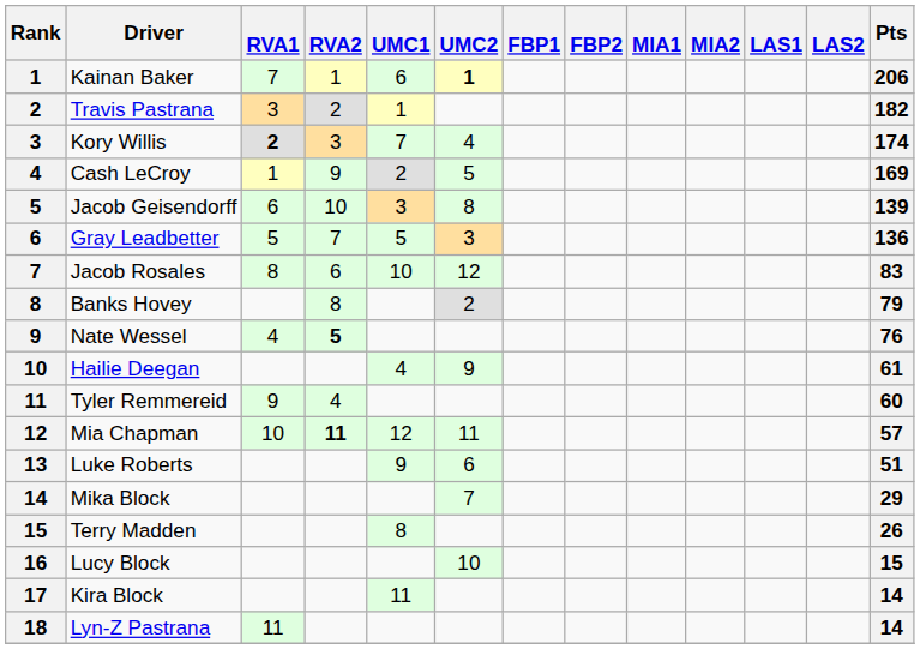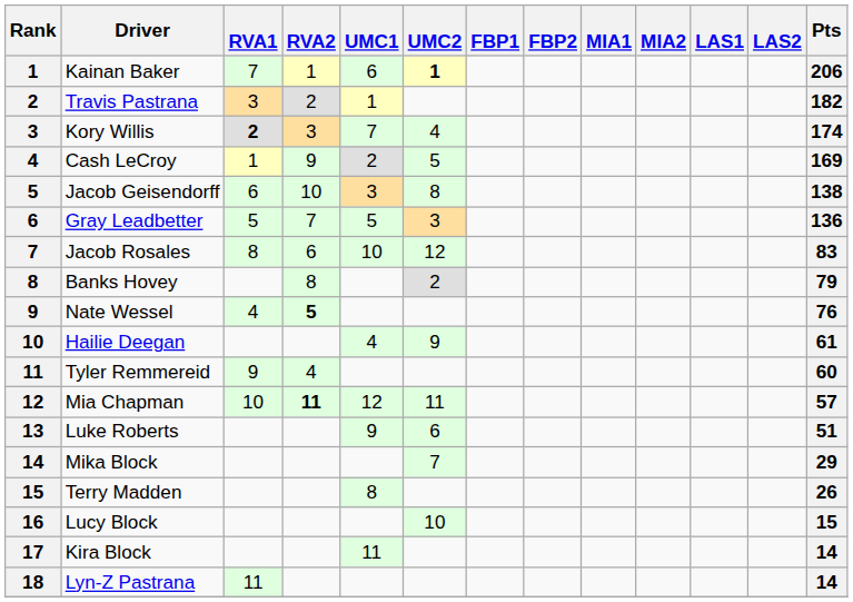 <table class="wikitable" style="font-size: 85%; text-align:center">
 <tr>
 <th>Rank</th>
 <th>Driver</th>
 <th><br><a href='#'>RVA1</a></th>
 <th><br><a href='#'>RVA2</a></th>
 <th><br><a href='#'>UMC1</a></th>
 <th><br><a href='#'>UMC2</a></th>
 <th><br><a href='#'>FBP1</a></th>
 <th><br><a href='#'>FBP2</a></th>
 <th><br><a href='#'>MIA1</a></th>
 <th><br><a href='#'>MIA2</a></th>
 <th><br><a href='#'>LAS1</a></th>
 <th><br><a href='#'>LAS2</a></th>
 <th>Pts</th>
 </tr>
 <tr>
 <th>1</th>
 <td align="left"> Kainan Baker</td>
 <td style="background:#dfffdf;">7</td>
 <td style="background:#ffffbf;">1</td>
 <td style="background:#dfffdf;">6</td>
 <td style="background:#ffffbf;"><strong>1</strong></td>
 <td></td>
 <td></td>
 <td></td>
 <td></td>
 <td></td>
 <td></td>
 <th>206</th>
 </tr>
 <tr>
 <th>2</th>
 <td align="left"> <a href='#'>Travis Pastrana</a></td>
 <td style="background:#FFDF9F;">3</td>
 <td style="background:#DFDFDF;">2</td>
 <td style="background:#ffffbf;">1</td>
 <td></td>
 <td></td>
 <td></td>
 <td></td>
 <td></td>
 <td></td>
 <td></td>
 <th>182</th>
 </tr>
 <tr>
 <th>3</th>
 <td align=left> Kory Willis</td>
 <td style="background:#DFDFDF;"><strong>2</strong></td>
 <td style="background:#FFDF9F;">3</td>
 <td style="background:#dfffdf;">7</td>
 <td style="background:#dfffdf;">4</td>
 <td></td>
 <td></td>
 <td></td>
 <td></td>
 <td></td>
 <td></td>
 <th>174</th>
 </tr>
 <tr>
 <th>4</th>
 <td align=left> Cash LeCroy</td>
 <td style="background:#ffffbf;">1</td>
 <td style="background:#dfffdf;">9</td>
 <td style="background:#DFDFDF;">2</td>
 <td style="background:#dfffdf;">5</td>
 <td></td>
 <td></td>
 <td></td>
 <td></td>
 <td></td>
 <td></td>
 <th>169</th>
 </tr>
 <tr>
 <th>5</th>
 <td align="left"> Jacob Geisendorff</td>
 <td style="background:#dfffdf;">6</td>
 <td style="background:#dfffdf;">10</td>
 <td style="background:#FFDF9F;">3</td>
 <td style="background:#dfffdf;">8</td>
 <td></td>
 <td></td>
 <td></td>
 <td></td>
 <td></td>
 <td></td>
-<th>139</th>
+<th>138</th>
 </tr>
 <tr>
 <th>6</th>
 <td align="left"> <a href='#'>Gray Leadbetter</a></td>
 <td style="background:#dfffdf;">5</td>
 <td style="background:#dfffdf;">7</td>
 <td style="background:#dfffdf;">5</td>
 <td style="background:#FFDF9F;">3</td>
 <td></td>
 <td></td>
 <td></td>
 <td></td>
 <td></td>
 <td></td>
 <th>136</th>
 </tr>
 <tr>
 <th>7</th>
 <td align="left"> Jacob Rosales</td>
 <td style="background:#dfffdf;">8</td>
 <td style="background:#dfffdf;">6</td>
 <td style="background:#dfffdf;">10</td>
 <td style="background:#dfffdf;">12</td>
 <td></td>
 <td></td>
 <td></td>
 <td></td>
 <td></td>
 <td></td>
 <th>83</th>
 </tr>
 <tr>
 <th>8</th>
 <td align="left"> Banks Hovey</td>
 <td></td>
 <td style="background:#dfffdf;">8</td>
 <td></td>
 <td style="background:#DFDFDF;">2</td>
 <td></td>
 <td></td>
 <td></td>
 <td></td>
 <td></td>
 <td></td>
 <th>79</th>
 </tr>
 <tr>
 <th>9</th>
 <td align="left"> Nate Wessel</td>
 <td style="background:#dfffdf;">4</td>
 <td style="background:#dfffdf;"><strong>5</strong></td>
 <td></td>
 <td></td>
 <td></td>
 <td></td>
 <td></td>
 <td></td>
 <td></td>
 <td></td>
 <th>76</th>
 </tr>
 <tr>
 <th>10</th>
 <td align="left"> <a href='#'>Hailie Deegan</a></td>
 <td></td>
 <td></td>
 <td style="background:#dfffdf;">4</td>
 <td style="background:#dfffdf;">9</td>
 <td></td>
 <td></td>
 <td></td>
 <td></td>
 <td></td>
 <td></td>
 <th>61</th>
 </tr>
 <tr>
 <th>11</th>
 <td align="left"> Tyler Remmereid</td>
 <td style="background:#dfffdf;">9</td>
 <td style="background:#dfffdf;">4</td>
 <td></td>
 <td></td>
 <td></td>
 <td></td>
 <td></td>
 <td></td>
 <td></td>
 <td></td>
 <th>60</th>
 </tr>
 <tr>
 <th>12</th>
 <td align="left"> Mia Chapman</td>
 <td style="background:#dfffdf;">10</td>
 <td style="background:#dfffdf;"><strong>11</strong></td>
 <td style="background:#dfffdf;">12</td>
 <td style="background:#dfffdf;">11</td>
 <td></td>
 <td></td>
 <td></td>
 <td></td>
 <td></td>
 <td></td>
 <th>57</th>
 </tr>
 <tr>
 <th>13</th>
 <td align="left"> Luke Roberts</td>
 <td></td>
 <td></td>
 <td style="background:#dfffdf;">9</td>
 <td style="background:#dfffdf;">6</td>
 <td></td>
 <td></td>
 <td></td>
 <td></td>
 <td></td>
 <td></td>
 <th>51</th>
 </tr>
 <tr>
 <th>14</th>
 <td align="left"> Mika Block</td>
 <td></td>
 <td></td>
 <td></td>
 <td style="background:#dfffdf;">7</td>
 <td></td>
 <td></td>
 <td></td>
 <td></td>
 <td></td>
 <td></td>
 <th>29</th>
 </tr>
 <tr>
 <th>15</th>
 <td align="left"> Terry Madden</td>
 <td></td>
 <td></td>
 <td style="background:#dfffdf;">8</td>
 <td></td>
 <td></td>
 <td></td>
 <td></td>
 <td></td>
 <td></td>
 <td></td>
 <th>26</th>
 </tr>
 <tr>
 <th>16</th>
 <td align="left"> Lucy Block</td>
 <td></td>
 <td></td>
 <td></td>
 <td style="background:#dfffdf;">10</td>
 <td></td>
 <td></td>
 <td></td>
 <td></td>
 <td></td>
 <td></td>
 <th>15</th>
 </tr>
 <tr>
 <th>17</th>
 <td align="left"> Kira Block</td>
 <td></td>
 <td></td>
 <td style="background:#dfffdf;">11</td>
 <td></td>
 <td></td>
 <td></td>
 <td></td>
 <td></td>
 <td></td>
 <td></td>
 <th>14</th>
 </tr>
 <tr>
 <th>18</th>
 <td align="left"> <a href='#'>Lyn-Z Pastrana</a></td>
 <td style="background:#dfffdf;">11</td>
 <td></td>
 <td></td>
 <td></td>
 <td></td>
 <td></td>
 <td></td>
 <td></td>
 <td></td>
 <td></td>
 <th>14</th>
 </tr>
 <tr>
 </tr>
 </table>
